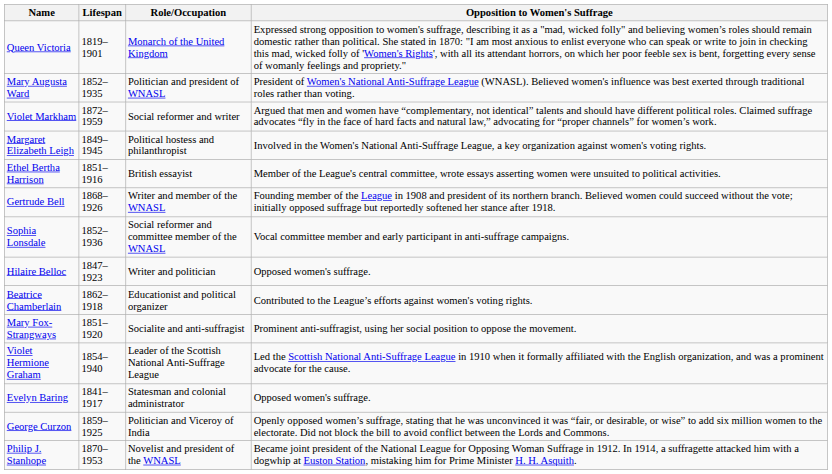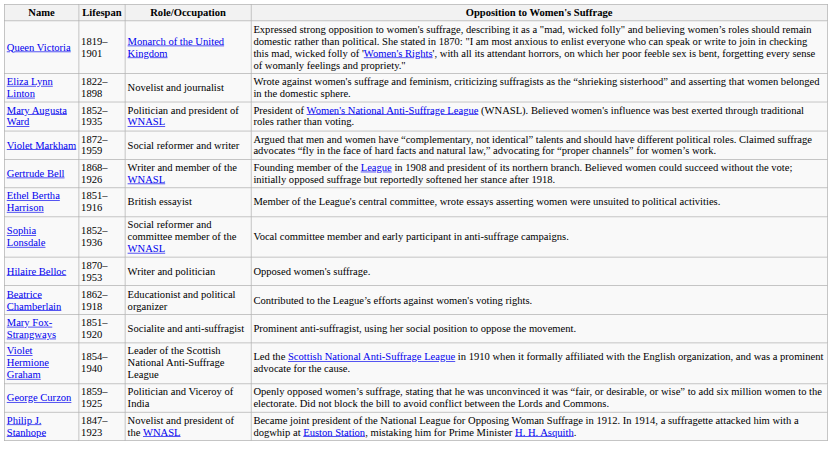 <table class="wikitable sortable">
 <tr>
 <th>Name</th>
 <th>Lifespan</th>
 <th>Role/Occupation</th>
 <th>Opposition to Women's Suffrage</th>
 </tr>
 <tr>
 <td><a href='#'>Queen Victoria</a></td>
 <td>1819–1901</td>
 <td><a href='#'>Monarch of the United Kingdom</a></td>
 <td>Expressed strong opposition to women's suffrage, describing it as a "mad, wicked folly" and believing women’s roles should remain domestic rather than political. She stated in 1870: "I am most anxious to enlist everyone who can speak or write to join in checking this mad, wicked folly of '<a href='#'>Women's Rights</a>', with all its attendant horrors, on which her poor feeble sex is bent, forgetting every sense of womanly feelings and propriety."</td>
 </tr>
 <tr>
+<td><a href='#'>Eliza Lynn Linton</a></td>
+<td>1822–1898</td>
+<td>Novelist and journalist</td>
+<td>Wrote against women's suffrage and feminism, criticizing suffragists as the “shrieking sisterhood” and asserting that women belonged in the domestic sphere.</td>
+</tr>
+<tr>
 <td><a href='#'>Mary Augusta Ward</a></td>
 <td>1852–1935</td>
 <td>Politician and president of <a href='#'>WNASL</a></td>
 <td>President of <a href='#'>Women's National Anti-Suffrage League</a> (WNASL). Believed women's influence was best exerted through traditional roles rather than voting.</td>
 </tr>
 <tr>
 <td><a href='#'>Violet Markham</a></td>
 <td>1872–1959</td>
 <td>Social reformer and writer</td>
 <td>Argued that men and women have “complementary, not identical” talents and should have different political roles. Claimed suffrage advocates “fly in the face of hard facts and natural law,” advocating for “proper channels” for women’s work.</td>
 </tr>
 <tr>
-<td><a href='#'>Margaret Elizabeth Leigh</a></td>
-<td>1849–1945</td>
-<td>Political hostess and philanthropist</td>
-<td>Involved in the Women's National Anti-Suffrage League, a key organization against women's voting rights.</td>
+<td><a href='#'>Gertrude Bell</a></td>
+<td>1868–1926</td>
+<td>Writer and member of the <a href='#'>WNASL</a></td>
+<td>Founding member of the <a href='#'>League</a> in 1908 and president of its northern branch. Believed women could succeed without the vote; initially opposed suffrage but reportedly softened her stance after 1918.</td>
 </tr>
 <tr>
 <td><a href='#'>Ethel Bertha Harrison</a></td>
 <td>1851–1916</td>
 <td>British essayist</td>
 <td>Member of the League's central committee, wrote essays asserting women were unsuited to political activities.</td>
-</tr>
-<tr>
-<td><a href='#'>Gertrude Bell</a></td>
-<td>1868–1926</td>
-<td>Writer and member of the <a href='#'>WNASL</a></td>
-<td>Founding member of the <a href='#'>League</a> in 1908 and president of its northern branch. Believed women could succeed without the vote; initially opposed suffrage but reportedly softened her stance after 1918.</td>
 </tr>
 <tr>
 <td><a href='#'>Sophia Lonsdale</a></td>
 <td>1852–1936</td>
 <td>Social reformer and committee member of the <a href='#'>WNASL</a></td>
 <td>Vocal committee member and early participant in anti-suffrage campaigns.</td>
 </tr>
 <tr>
 <td><a href='#'>Hilaire Belloc</a></td>
-<td>1847–1923</td>
+<td>1870–1953</td>
 <td>Writer and politician</td>
 <td>Opposed women's suffrage.</td>
 </tr>
 <tr>
 <td><a href='#'>Beatrice Chamberlain</a></td>
 <td>1862–1918</td>
 <td>Educationist and political organizer</td>
 <td>Contributed to the League’s efforts against women's voting rights.</td>
 </tr>
 <tr>
 <td><a href='#'>Mary Fox-Strangways</a></td>
 <td>1851–1920</td>
 <td>Socialite and anti-suffragist</td>
 <td>Prominent anti-suffragist, using her social position to oppose the movement.</td>
 </tr>
 <tr>
 <td><a href='#'>Violet Hermione Graham</a></td>
 <td>1854–1940</td>
 <td>Leader of the Scottish National Anti-Suffrage League</td>
 <td>Led the <a href='#'>Scottish National Anti-Suffrage League</a> in 1910 when it formally affiliated with the English organization, and was a prominent advocate for the cause.</td>
 </tr>
 <tr>
-<td><a href='#'>Evelyn Baring</a></td>
-<td>1841–1917</td>
-<td>Statesman and colonial administrator</td>
-<td>Opposed women's suffrage.</td>
-</tr>
-<tr>
 <td><a href='#'>George Curzon</a></td>
 <td>1859–1925</td>
 <td>Politician and Viceroy of India</td>
 <td>Openly opposed women’s suffrage, stating that he was unconvinced it was “fair, or desirable, or wise” to add six million women to the electorate. Did not block the bill to avoid conflict between the Lords and Commons.</td>
 </tr>
 <tr>
 <td><a href='#'>Philip J. Stanhope</a></td>
-<td>1870–1953</td>
+<td>1847–1923</td>
 <td>Novelist and president of the <a href='#'>WNASL</a></td>
 <td>Became joint president of the National League for Opposing Woman Suffrage in 1912. In 1914, a suffragette attacked him with a dogwhip at <a href='#'>Euston Station</a>, mistaking him for Prime Minister <a href='#'>H. H. Asquith</a>.</td>
 </tr>
 </table>
